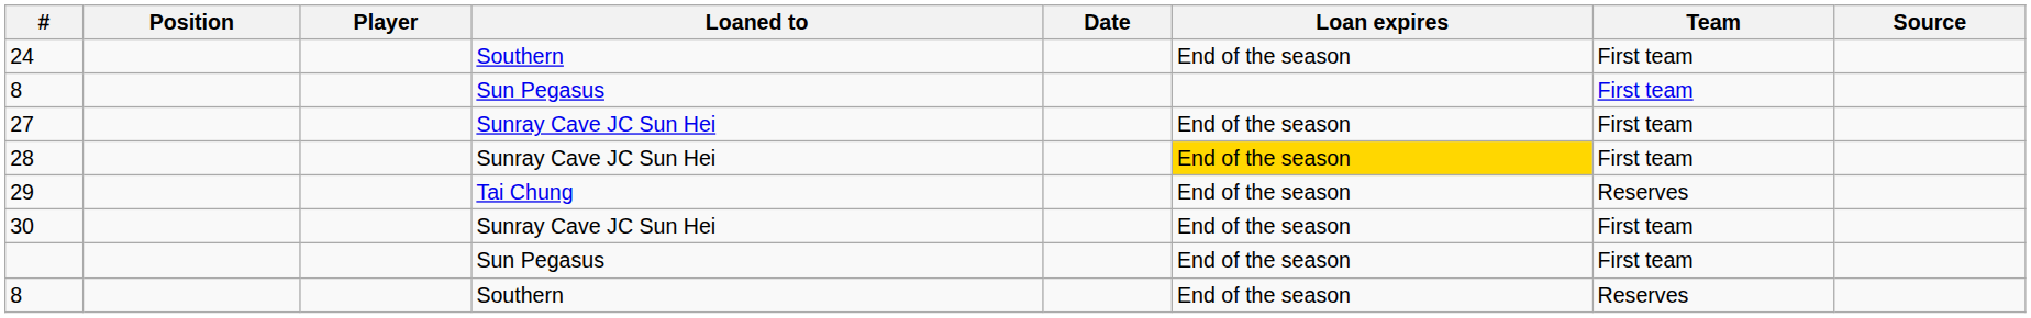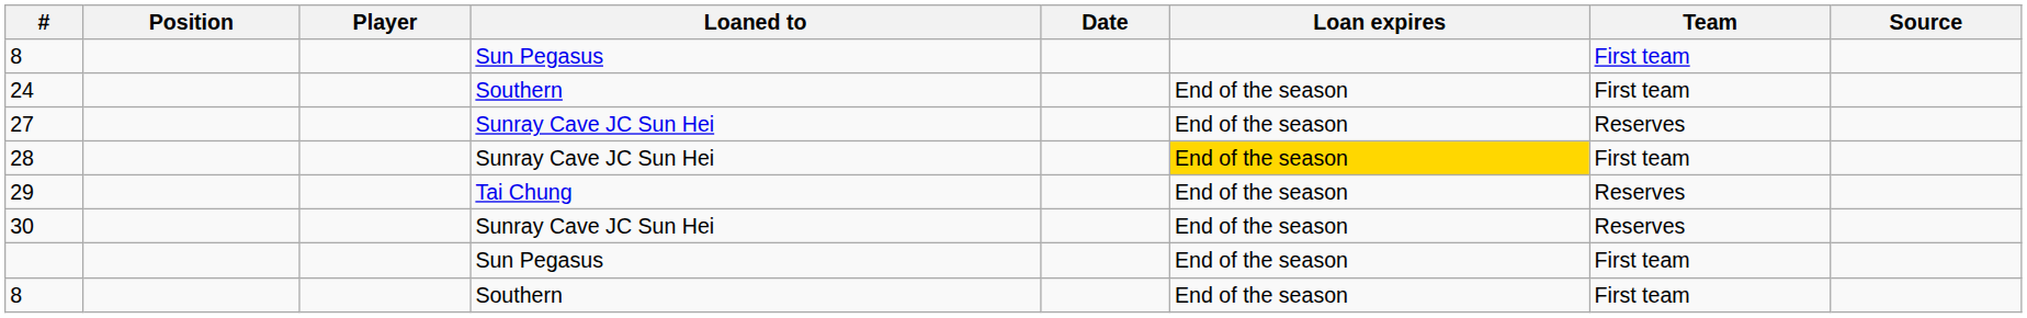 <table class="wikitable sortable" style="width:90%; text-align:center; font-size:95%; text-align:left;">
 <tr>
 <th><strong>#</strong></th>
 <th><strong>Position </strong></th>
 <th><strong>Player </strong></th>
 <th><strong>Loaned to</strong></th>
 <th><strong>Date</strong></th>
 <th><strong>Loan expires </strong></th>
 <th><strong>Team</strong></th>
 <th><strong>Source</strong></th>
 </tr>
 <tr>
+<td>8</td>
+<td></td>
+<td></td>
+<td> <a href='#'>Sun Pegasus</a></td>
+<td></td>
+<td></td>
+<td><a href='#'>First team</a></td>
+<td></td>
+</tr>
+<tr>
 <td>24</td>
 <td></td>
 <td></td>
 <td> <a href='#'>Southern</a></td>
 <td></td>
 <td>End of the season</td>
 <td>First team</td>
 <td></td>
 </tr>
 <tr>
-<td>8</td>
-<td></td>
-<td></td>
-<td> <a href='#'>Sun Pegasus</a></td>
-<td></td>
-<td></td>
-<td><a href='#'>First team</a></td>
-<td></td>
-</tr>
-<tr>
 <td>27</td>
 <td></td>
 <td></td>
 <td> <a href='#'>Sunray Cave JC Sun Hei</a></td>
 <td></td>
 <td>End of the season</td>
-<td>First team</td>
+<td>Reserves</td>
 <td></td>
 </tr>
 <tr>
 <td>28</td>
 <td></td>
 <td></td>
 <td> Sunray Cave JC Sun Hei</td>
 <td></td>
 <td style="background: gold;">End of the season</td>
 <td>First team</td>
 <td></td>
 </tr>
 <tr>
 <td>29</td>
 <td></td>
 <td></td>
 <td> <a href='#'>Tai Chung</a></td>
 <td></td>
 <td>End of the season</td>
 <td>Reserves</td>
 <td></td>
 </tr>
 <tr>
 <td>30</td>
 <td></td>
 <td></td>
 <td> Sunray Cave JC Sun Hei</td>
 <td></td>
 <td>End of the season</td>
-<td>First team</td>
+<td>Reserves</td>
 <td></td>
 </tr>
 <tr>
 <td></td>
 <td></td>
 <td></td>
 <td> Sun Pegasus</td>
 <td></td>
 <td>End of the season</td>
 <td>First team</td>
 <td></td>
 </tr>
 <tr>
 <td>8</td>
 <td></td>
 <td></td>
 <td> Southern</td>
 <td></td>
 <td>End of the season</td>
-<td>Reserves</td>
+<td>First team</td>
 <td></td>
 </tr>
 </table>
